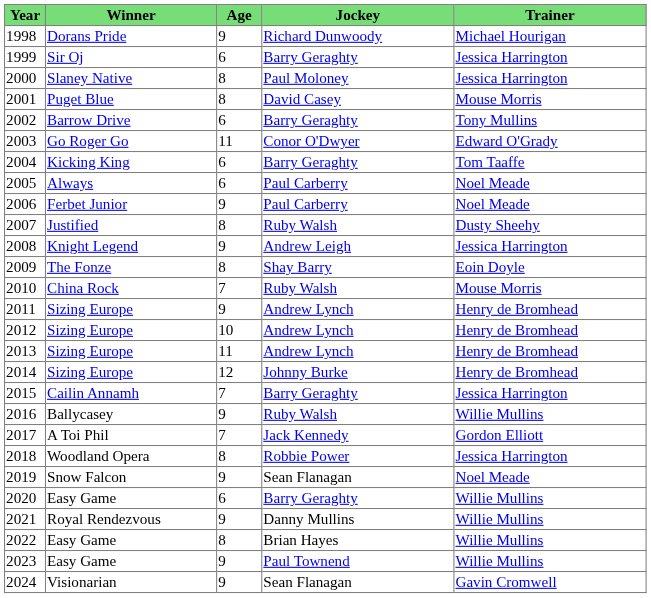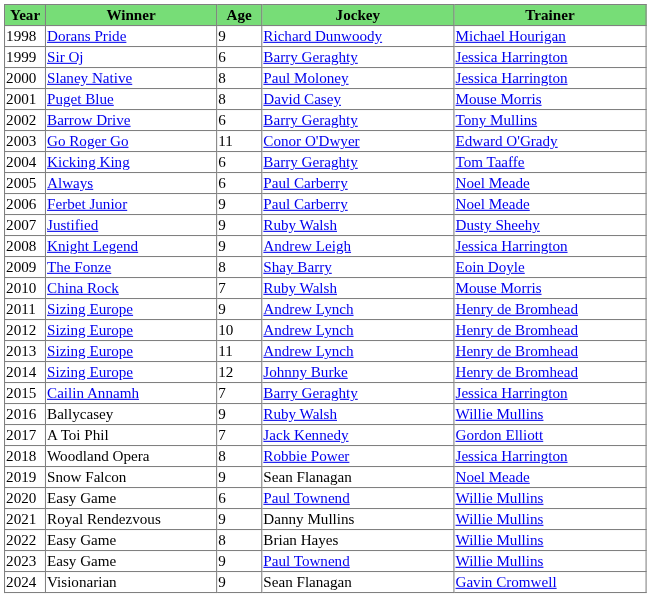 <table class = "sortable" | border="1" style="border-collapse: collapse; font-size:90%">
 <tr bgcolor="#77dd77" align="center">
 <th width="36px"><strong>Year</strong><br></th>
 <th width="160px"><strong>Winner</strong><br></th>
 <th width="40px"><strong>Age</strong><br></th>
 <th width="180px"><strong>Jockey</strong><br></th>
 <th width="180px"><strong>Trainer</strong><br></th>
 </tr>
 <tr>
 <td>1998</td>
 <td><a href='#'>Dorans Pride</a></td>
 <td>9</td>
 <td><a href='#'>Richard Dunwoody</a></td>
 <td><a href='#'>Michael Hourigan</a></td>
 </tr>
 <tr>
 <td>1999</td>
 <td><a href='#'>Sir Oj</a></td>
 <td>6</td>
 <td><a href='#'>Barry Geraghty</a></td>
 <td><a href='#'>Jessica Harrington</a></td>
 </tr>
 <tr>
 <td>2000</td>
 <td><a href='#'>Slaney Native</a></td>
 <td>8</td>
 <td><a href='#'>Paul Moloney</a></td>
 <td><a href='#'>Jessica Harrington</a></td>
 </tr>
 <tr>
 <td>2001</td>
 <td><a href='#'>Puget Blue</a></td>
 <td>8</td>
 <td><a href='#'>David Casey</a></td>
 <td><a href='#'>Mouse Morris</a></td>
 </tr>
 <tr>
 <td>2002</td>
 <td><a href='#'>Barrow Drive</a></td>
 <td>6</td>
 <td><a href='#'>Barry Geraghty</a></td>
 <td><a href='#'>Tony Mullins</a></td>
 </tr>
 <tr>
 <td>2003</td>
 <td><a href='#'>Go Roger Go</a></td>
 <td>11</td>
 <td><a href='#'>Conor O'Dwyer</a></td>
 <td><a href='#'>Edward O'Grady</a></td>
 </tr>
 <tr>
 <td>2004</td>
 <td><a href='#'>Kicking King</a></td>
 <td>6</td>
 <td><a href='#'>Barry Geraghty</a></td>
 <td><a href='#'>Tom Taaffe</a></td>
 </tr>
 <tr>
 <td>2005</td>
 <td><a href='#'>Always</a></td>
 <td>6</td>
 <td><a href='#'>Paul Carberry</a></td>
 <td><a href='#'>Noel Meade</a></td>
 </tr>
 <tr>
 <td>2006</td>
 <td><a href='#'>Ferbet Junior</a></td>
 <td>9</td>
 <td><a href='#'>Paul Carberry</a></td>
 <td><a href='#'>Noel Meade</a></td>
 </tr>
 <tr>
 <td>2007</td>
 <td><a href='#'>Justified</a></td>
-<td>8</td>
+<td>9</td>
 <td><a href='#'>Ruby Walsh</a></td>
 <td><a href='#'>Dusty Sheehy</a></td>
 </tr>
 <tr>
 <td>2008</td>
 <td><a href='#'>Knight Legend</a></td>
 <td>9</td>
 <td><a href='#'>Andrew Leigh</a></td>
 <td><a href='#'>Jessica Harrington</a></td>
 </tr>
 <tr>
 <td>2009</td>
 <td><a href='#'>The Fonze</a></td>
 <td>8</td>
 <td><a href='#'>Shay Barry</a></td>
 <td><a href='#'>Eoin Doyle</a></td>
 </tr>
 <tr>
 <td>2010</td>
 <td><a href='#'>China Rock</a></td>
 <td>7</td>
 <td><a href='#'>Ruby Walsh</a></td>
 <td><a href='#'>Mouse Morris</a></td>
 </tr>
 <tr>
 <td>2011</td>
 <td><a href='#'>Sizing Europe</a></td>
 <td>9</td>
 <td><a href='#'>Andrew Lynch</a></td>
 <td><a href='#'>Henry de Bromhead</a></td>
 </tr>
 <tr>
 <td>2012</td>
 <td><a href='#'>Sizing Europe</a></td>
 <td>10</td>
 <td><a href='#'>Andrew Lynch</a></td>
 <td><a href='#'>Henry de Bromhead</a></td>
 </tr>
 <tr>
 <td>2013</td>
 <td><a href='#'>Sizing Europe</a></td>
 <td>11</td>
 <td><a href='#'>Andrew Lynch</a></td>
 <td><a href='#'>Henry de Bromhead</a></td>
 </tr>
 <tr>
 <td>2014</td>
 <td><a href='#'>Sizing Europe</a></td>
 <td>12</td>
 <td><a href='#'>Johnny Burke</a></td>
 <td><a href='#'>Henry de Bromhead</a></td>
 </tr>
 <tr>
 <td>2015</td>
 <td><a href='#'>Cailin Annamh</a></td>
 <td>7</td>
 <td><a href='#'>Barry Geraghty</a></td>
 <td><a href='#'>Jessica Harrington</a></td>
 </tr>
 <tr>
 <td>2016</td>
 <td>Ballycasey</td>
 <td>9</td>
 <td><a href='#'>Ruby Walsh</a></td>
 <td><a href='#'>Willie Mullins</a></td>
 </tr>
 <tr>
 <td>2017</td>
 <td>A Toi Phil</td>
 <td>7</td>
 <td><a href='#'>Jack Kennedy</a></td>
 <td><a href='#'>Gordon Elliott</a></td>
 </tr>
 <tr>
 <td>2018</td>
 <td>Woodland Opera</td>
 <td>8</td>
 <td><a href='#'>Robbie Power</a></td>
 <td><a href='#'>Jessica Harrington</a></td>
 </tr>
 <tr>
 <td>2019</td>
 <td>Snow Falcon</td>
 <td>9</td>
 <td>Sean Flanagan</td>
 <td><a href='#'>Noel Meade</a></td>
 </tr>
 <tr>
 <td>2020</td>
 <td>Easy Game</td>
 <td>6</td>
-<td><a href='#'>Barry Geraghty</a></td>
+<td><a href='#'>Paul Townend</a></td>
 <td><a href='#'>Willie Mullins</a></td>
 </tr>
 <tr>
 <td>2021</td>
 <td>Royal Rendezvous</td>
 <td>9</td>
 <td>Danny Mullins</td>
 <td><a href='#'>Willie Mullins</a></td>
 </tr>
 <tr>
 <td>2022</td>
 <td>Easy Game</td>
 <td>8</td>
 <td>Brian Hayes</td>
 <td><a href='#'>Willie Mullins</a></td>
 </tr>
 <tr>
 <td>2023</td>
 <td>Easy Game</td>
 <td>9</td>
 <td><a href='#'>Paul Townend</a></td>
 <td><a href='#'>Willie Mullins</a></td>
 </tr>
 <tr>
 <td>2024</td>
 <td>Visionarian</td>
 <td>9</td>
 <td>Sean Flanagan</td>
 <td><a href='#'>Gavin Cromwell</a></td>
 </tr>
 </table>
